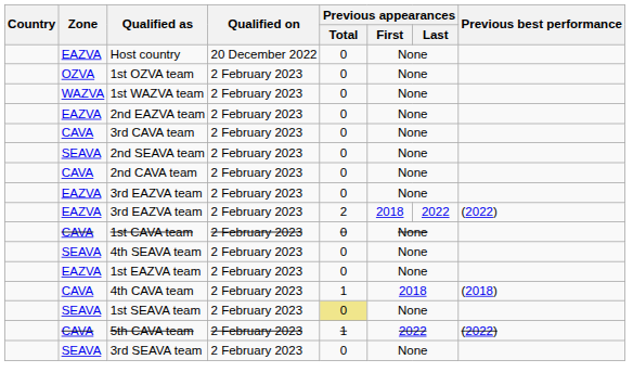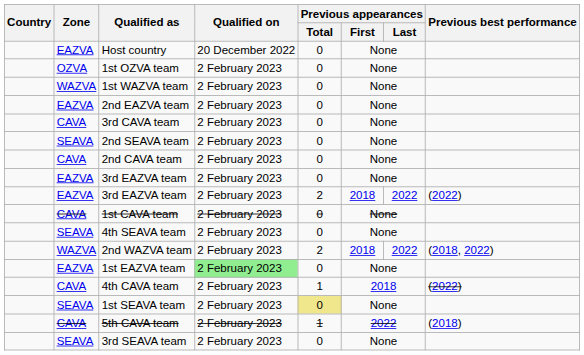 <table class="wikitable sortable" style="font-size:90%">
 <tr>
 <th rowspan=2>Country</th>
 <th rowspan=2>Zone</th>
 <th rowspan=2>Qualified as</th>
 <th rowspan=2>Qualified on</th>
 <th colspan=3>Previous appearances</th>
 <th rowspan=2>Previous best performance</th>
 </tr>
 <tr>
 <th>Total</th>
 <th>First</th>
 <th>Last</th>
 </tr>
 <tr>
 <td></td>
 <td><a href='#'>EAZVA</a></td>
 <td>Host country</td>
 <td>20 December 2022</td>
 <td style="text-align:center">0</td>
 <td colspan=2 style="text-align:center">None</td>
 <td></td>
 </tr>
 <tr>
 <td></td>
 <td><a href='#'>OZVA</a></td>
 <td>1st OZVA team</td>
 <td>2 February 2023</td>
 <td style="text-align:center">0</td>
 <td colspan=2 style="text-align:center">None</td>
 <td></td>
 </tr>
 <tr>
 <td></td>
 <td><a href='#'>WAZVA</a></td>
 <td>1st WAZVA team</td>
 <td>2 February 2023</td>
 <td style="text-align:center">0</td>
 <td colspan=2 style="text-align:center">None</td>
 <td></td>
 </tr>
 <tr>
 <td></td>
 <td><a href='#'>EAZVA</a></td>
 <td>2nd EAZVA team</td>
 <td>2 February 2023</td>
 <td style="text-align:center">0</td>
 <td colspan=2 style="text-align:center">None</td>
 <td></td>
 </tr>
 <tr>
 <td></td>
 <td><a href='#'>CAVA</a></td>
 <td>3rd CAVA team</td>
 <td>2 February 2023</td>
 <td style="text-align:center">0</td>
 <td colspan=2 style="text-align:center">None</td>
 <td></td>
 </tr>
 <tr>
 <td></td>
 <td><a href='#'>SEAVA</a></td>
 <td>2nd SEAVA team</td>
 <td>2 February 2023</td>
 <td style="text-align:center">0</td>
 <td colspan=2 style="text-align:center">None</td>
 <td></td>
 </tr>
 <tr>
 <td></td>
 <td><a href='#'>CAVA</a></td>
 <td>2nd CAVA team</td>
 <td>2 February 2023</td>
 <td style="text-align:center">0</td>
 <td colspan=2 style="text-align:center">None</td>
 <td></td>
 </tr>
 <tr>
 <td></td>
 <td><a href='#'>EAZVA</a></td>
 <td>3rd EAZVA team</td>
 <td>2 February 2023</td>
 <td style="text-align:center">0</td>
 <td colspan=2 style="text-align:center">None</td>
 <td></td>
 </tr>
 <tr>
 <td></td>
 <td><a href='#'>EAZVA</a></td>
 <td>3rd EAZVA team</td>
 <td>2 February 2023</td>
 <td style="text-align:center">2</td>
 <td style="text-align:center"><a href='#'>2018</a></td>
 <td style="text-align:center"><a href='#'>2022</a></td>
 <td> (<a href='#'>2022</a>)</td>
 </tr>
 <tr>
 <td><s></s></td>
 <td><s><a href='#'>CAVA</a></s></td>
 <td><s>1st CAVA team</s></td>
 <td><s>2 February 2023</s></td>
 <td style="text-align:center"><s>0</s></td>
 <td colspan=2 style="text-align:center"><s>None</s></td>
 <td><s></s></td>
 </tr>
 <tr>
 <td></td>
 <td><a href='#'>SEAVA</a></td>
 <td>4th SEAVA team</td>
 <td>2 February 2023</td>
 <td style="text-align:center">0</td>
 <td colspan=2 style="text-align:center">None</td>
 <td></td>
 </tr>
 <tr>
 <td></td>
+<td><a href='#'>WAZVA</a></td>
+<td>2nd WAZVA team</td>
+<td>2 February 2023</td>
+<td style="text-align:center">2</td>
+<td style="text-align:center"><a href='#'>2018</a></td>
+<td style="text-align:center"><a href='#'>2022</a></td>
+<td> (<a href='#'>2018</a>, <a href='#'>2022</a>)</td>
+</tr>
+<tr>
+<td></td>
 <td><a href='#'>EAZVA</a></td>
 <td>1st EAZVA team</td>
-<td>2 February 2023</td>
+<td style="background: lightgreen;">2 February 2023</td>
 <td style="text-align:center">0</td>
 <td colspan=2 style="text-align:center">None</td>
 <td></td>
 </tr>
 <tr>
 <td></td>
 <td><a href='#'>CAVA</a></td>
 <td>4th CAVA team</td>
 <td>2 February 2023</td>
 <td style="text-align:center">1</td>
 <td colspan=2 style="text-align:center"><a href='#'>2018</a></td>
-<td> (<a href='#'>2018</a>)</td>
+<td><s> (<a href='#'>2022</a>)</s></td>
 </tr>
 <tr>
 <td></td>
 <td><a href='#'>SEAVA</a></td>
 <td>1st SEAVA team</td>
 <td>2 February 2023</td>
 <td style="background: khaki; text-align:center">0</td>
 <td colspan=2 style="text-align:center">None</td>
 <td></td>
 </tr>
 <tr>
 <td><s></s></td>
 <td><s><a href='#'>CAVA</a></s></td>
 <td><s>5th CAVA team</s></td>
 <td><s>2 February 2023</s></td>
 <td style="text-align:center"><s>1</s></td>
 <td colspan=2 style="text-align:center"><s><a href='#'>2022</a></s></td>
-<td><s> (<a href='#'>2022</a>)</s></td>
+<td> (<a href='#'>2018</a>)</td>
 </tr>
 <tr>
 <td></td>
 <td><a href='#'>SEAVA</a></td>
 <td>3rd SEAVA team</td>
 <td>2 February 2023</td>
 <td style="text-align:center">0</td>
 <td colspan=2 style="text-align:center">None</td>
 <td></td>
 </tr>
 </table>
